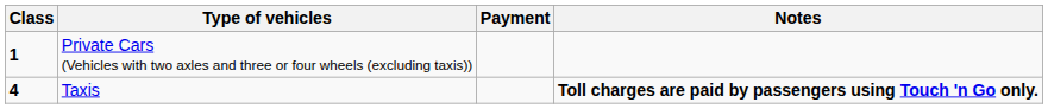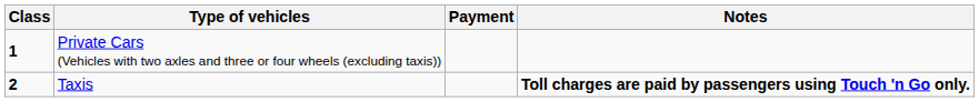 <table class="wikitable">
 <tr>
 <th>Class</th>
 <th>Type of vehicles</th>
 <th>Payment</th>
 <th>Notes</th>
 </tr>
 <tr>
 <td><strong>1</strong></td>
 <td><a href='#'>Private Cars</a><br><small>(Vehicles with two axles and three or four wheels (excluding taxis))</small></td>
 <td> </td>
 <td></td>
 </tr>
 <tr>
-<td><strong>4</strong></td>
+<td><strong>2</strong></td>
 <td><a href='#'>Taxis</a></td>
 <td> </td>
 <td><strong>Toll charges are paid by passengers using <a href='#'>Touch 'n Go</a> only.</strong></td>
 </tr>
 </table>
